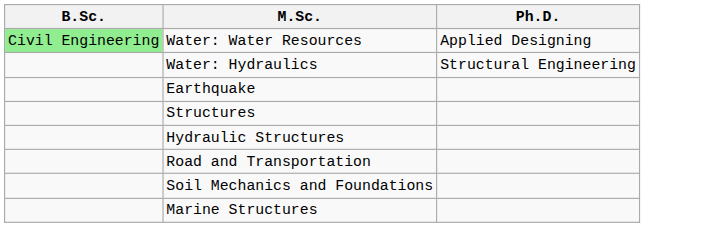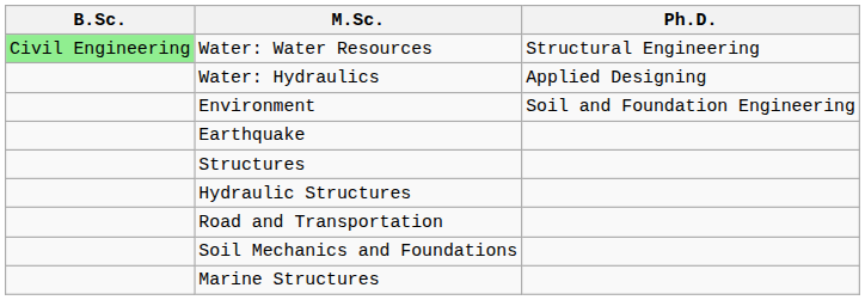 <table class="wikitable">
 <tr>
 <th>B.Sc.</th>
 <th>M.Sc.</th>
 <th>Ph.D.</th>
 </tr>
 <tr>
 <td style="background: lightgreen;">Civil Engineering</td>
 <td>Water: Water Resources</td>
+<td>Structural Engineering</td>
+</tr>
+<tr>
+<td></td>
+<td>Water: Hydraulics</td>
 <td>Applied Designing</td>
 </tr>
 <tr>
 <td></td>
-<td>Water: Hydraulics</td>
-<td>Structural Engineering</td>
+<td>Environment</td>
+<td>Soil and Foundation Engineering</td>
 </tr>
 <tr>
 <td></td>
 <td>Earthquake</td>
 <td></td>
 </tr>
 <tr>
 <td></td>
 <td>Structures</td>
 <td></td>
 </tr>
 <tr>
 <td></td>
 <td>Hydraulic Structures</td>
 <td></td>
 </tr>
 <tr>
 <td></td>
 <td>Road and Transportation</td>
 <td></td>
 </tr>
 <tr>
 <td></td>
 <td>Soil Mechanics and Foundations</td>
 <td></td>
 </tr>
 <tr>
 <td></td>
 <td>Marine Structures</td>
 <td></td>
 </tr>
 </table>
